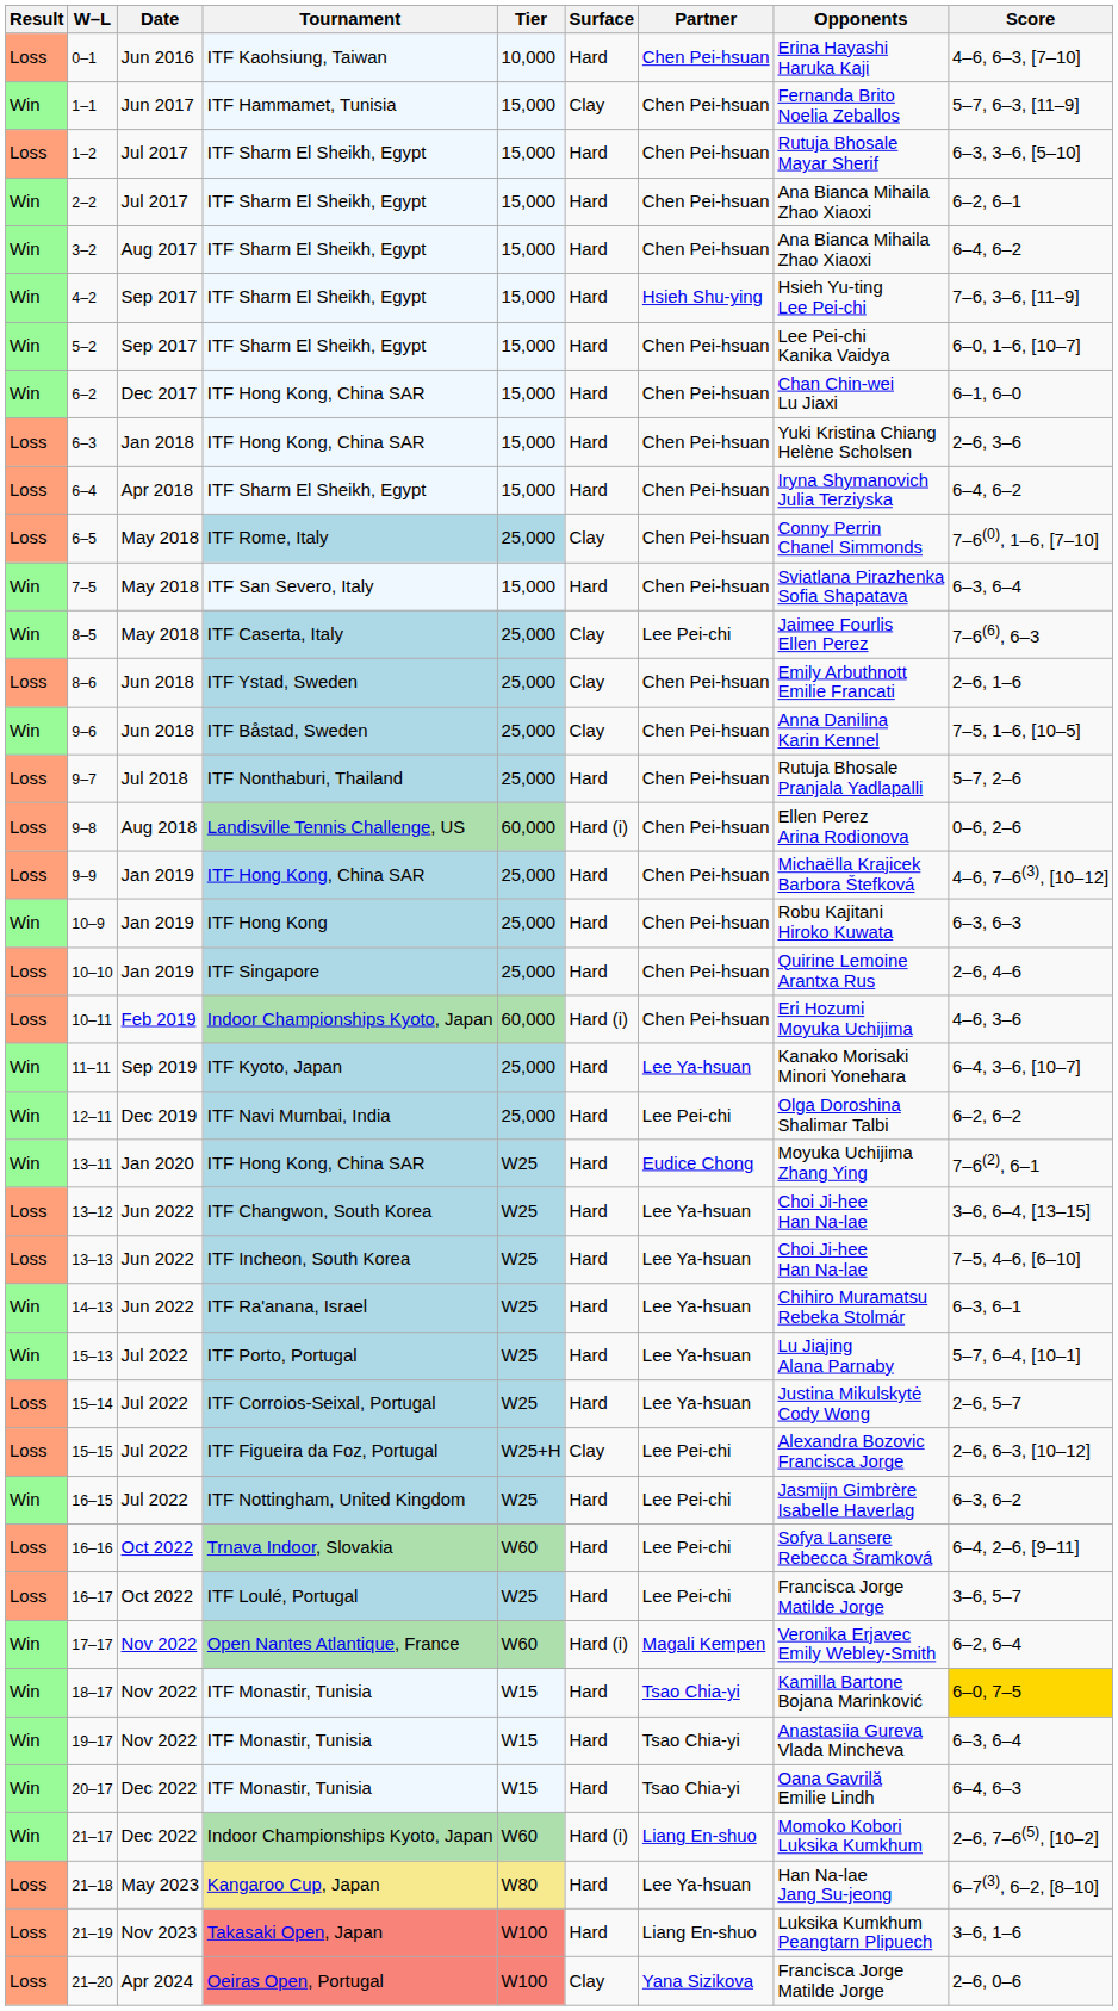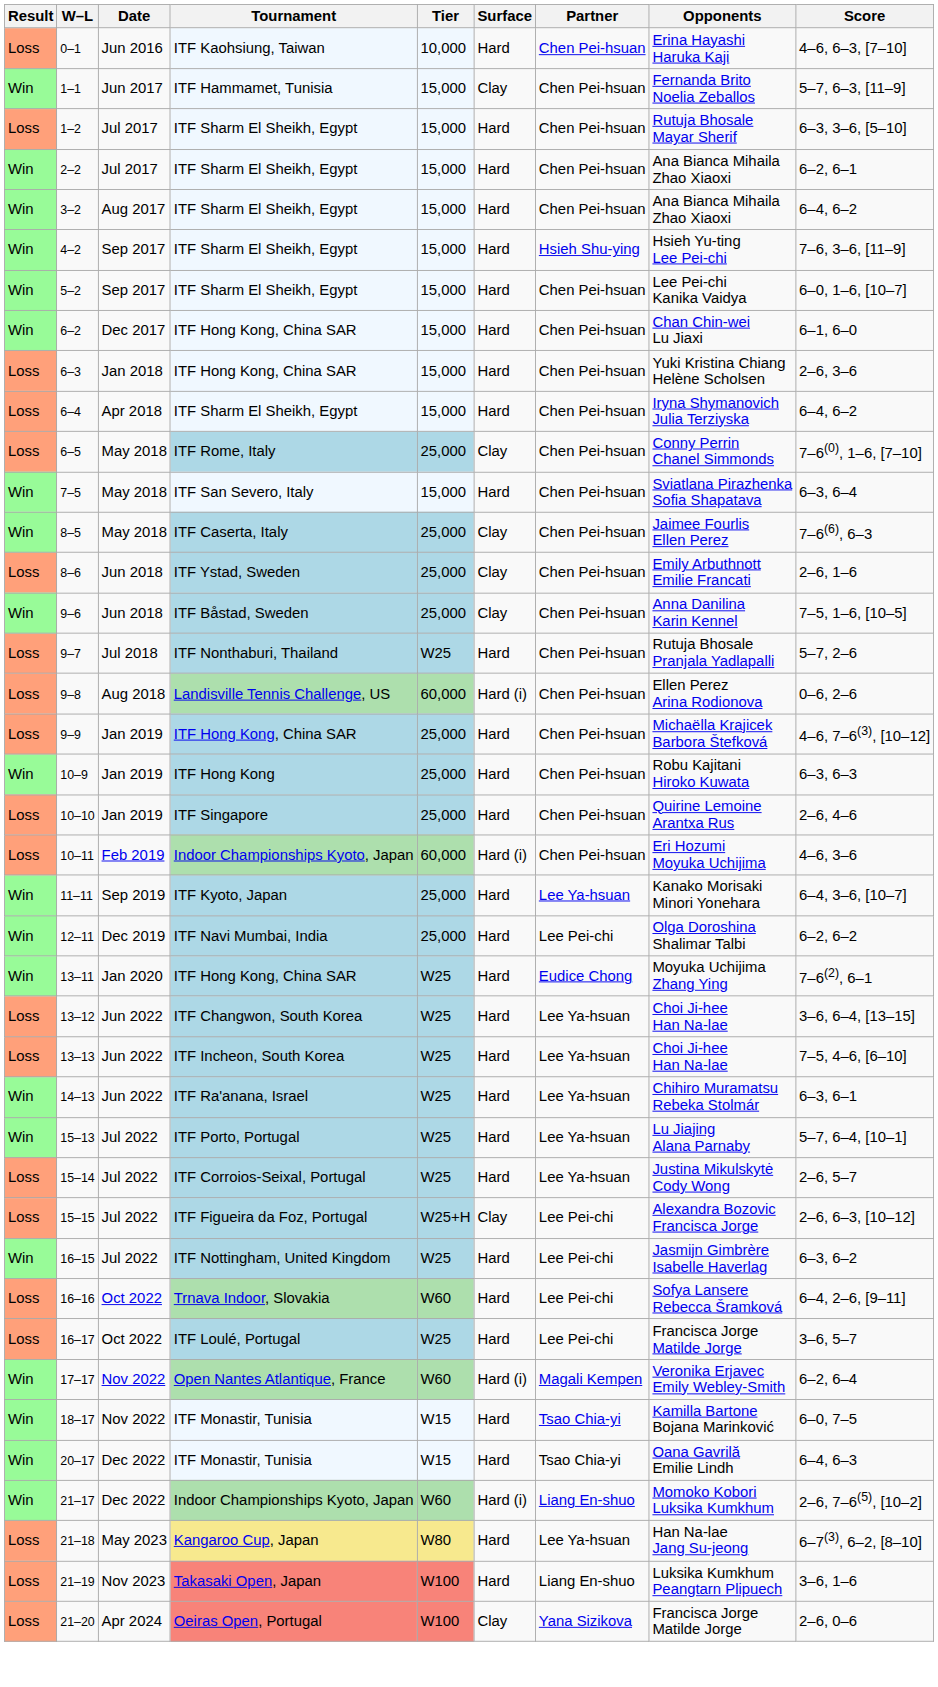 <table class="sortable wikitable">
 <tr>
 <th>Result</th>
 <th class="unsortable">W–L</th>
 <th>Date</th>
 <th>Tournament</th>
 <th>Tier</th>
 <th>Surface</th>
 <th>Partner</th>
 <th>Opponents</th>
 <th class="unsortable">Score</th>
 </tr>
 <tr>
 <td bgcolor="FFA07A">Loss</td>
 <td><small>0–1</small></td>
 <td>Jun 2016</td>
 <td style="background:#f0f8ff;">ITF Kaohsiung, Taiwan</td>
 <td style="background:#f0f8ff;">10,000</td>
 <td>Hard</td>
 <td> <a href='#'>Chen Pei-hsuan</a></td>
 <td> <a href='#'>Erina Hayashi</a> <br>  <a href='#'>Haruka Kaji</a></td>
 <td>4–6, 6–3, [7–10]</td>
 </tr>
 <tr>
 <td style="background:#98fb98;">Win</td>
 <td><small>1–1</small></td>
 <td>Jun 2017</td>
 <td style="background:#f0f8ff;">ITF Hammamet, Tunisia</td>
 <td style="background:#f0f8ff;">15,000</td>
 <td>Clay</td>
 <td> Chen Pei-hsuan</td>
 <td> <a href='#'>Fernanda Brito</a> <br>  <a href='#'>Noelia Zeballos</a></td>
 <td>5–7, 6–3, [11–9]</td>
 </tr>
 <tr>
 <td bgcolor="FFA07A">Loss</td>
 <td><small>1–2</small></td>
 <td>Jul 2017</td>
 <td style="background:#f0f8ff;">ITF Sharm El Sheikh, Egypt</td>
 <td style="background:#f0f8ff;">15,000</td>
 <td>Hard</td>
 <td> Chen Pei-hsuan</td>
 <td> <a href='#'>Rutuja Bhosale</a> <br>  <a href='#'>Mayar Sherif</a></td>
 <td>6–3, 3–6, [5–10]</td>
 </tr>
 <tr>
 <td style="background:#98fb98;">Win</td>
 <td><small>2–2</small></td>
 <td>Jul 2017</td>
 <td style="background:#f0f8ff;">ITF Sharm El Sheikh, Egypt</td>
 <td style="background:#f0f8ff;">15,000</td>
 <td>Hard</td>
 <td> Chen Pei-hsuan</td>
 <td> Ana Bianca Mihaila <br>  Zhao Xiaoxi</td>
 <td>6–2, 6–1</td>
 </tr>
 <tr>
 <td style="background:#98fb98;">Win</td>
 <td><small>3–2</small></td>
 <td>Aug 2017</td>
 <td style="background:#f0f8ff;">ITF Sharm El Sheikh, Egypt</td>
 <td style="background:#f0f8ff;">15,000</td>
 <td>Hard</td>
 <td> Chen Pei-hsuan</td>
 <td> Ana Bianca Mihaila <br>  Zhao Xiaoxi</td>
 <td>6–4, 6–2</td>
 </tr>
 <tr>
 <td style="background:#98fb98;">Win</td>
 <td><small>4–2</small></td>
 <td>Sep 2017</td>
 <td style="background:#f0f8ff;">ITF Sharm El Sheikh, Egypt</td>
 <td style="background:#f0f8ff;">15,000</td>
 <td>Hard</td>
 <td> <a href='#'>Hsieh Shu-ying</a></td>
 <td> Hsieh Yu-ting <br>  <a href='#'>Lee Pei-chi</a></td>
 <td>7–6, 3–6, [11–9]</td>
 </tr>
 <tr>
 <td style="background:#98fb98;">Win</td>
 <td><small>5–2</small></td>
 <td>Sep 2017</td>
 <td style="background:#f0f8ff;">ITF Sharm El Sheikh, Egypt</td>
 <td style="background:#f0f8ff;">15,000</td>
 <td>Hard</td>
 <td> Chen Pei-hsuan</td>
 <td> Lee Pei-chi <br>  Kanika Vaidya</td>
 <td>6–0, 1–6, [10–7]</td>
 </tr>
 <tr>
 <td style="background:#98fb98;">Win</td>
 <td><small>6–2</small></td>
 <td>Dec 2017</td>
 <td style="background:#f0f8ff;">ITF Hong Kong, China SAR</td>
 <td style="background:#f0f8ff;">15,000</td>
 <td>Hard</td>
 <td> Chen Pei-hsuan</td>
 <td> <a href='#'>Chan Chin-wei</a> <br>  Lu Jiaxi</td>
 <td>6–1, 6–0</td>
 </tr>
 <tr>
 <td bgcolor="FFA07A">Loss</td>
 <td><small>6–3</small></td>
 <td>Jan 2018</td>
 <td style="background:#f0f8ff;">ITF Hong Kong, China SAR</td>
 <td style="background:#f0f8ff;">15,000</td>
 <td>Hard</td>
 <td> Chen Pei-hsuan</td>
 <td> Yuki Kristina Chiang <br>  Helène Scholsen</td>
 <td>2–6, 3–6</td>
 </tr>
 <tr>
 <td bgcolor="FFA07A">Loss</td>
 <td><small>6–4</small></td>
 <td>Apr 2018</td>
 <td style="background:#f0f8ff;">ITF Sharm El Sheikh, Egypt</td>
 <td style="background:#f0f8ff;">15,000</td>
 <td>Hard</td>
 <td> Chen Pei-hsuan</td>
 <td> <a href='#'>Iryna Shymanovich</a> <br>  <a href='#'>Julia Terziyska</a></td>
 <td>6–4, 6–2</td>
 </tr>
 <tr>
 <td bgcolor="FFA07A">Loss</td>
 <td><small>6–5</small></td>
 <td>May 2018</td>
 <td style="background:lightblue;">ITF Rome, Italy</td>
 <td style="background:lightblue;">25,000</td>
 <td>Clay</td>
 <td> Chen Pei-hsuan</td>
 <td> <a href='#'>Conny Perrin</a> <br>  <a href='#'>Chanel Simmonds</a></td>
 <td>7–6<sup>(0)</sup>, 1–6, [7–10]</td>
 </tr>
 <tr>
 <td style="background:#98fb98;">Win</td>
 <td><small>7–5</small></td>
 <td>May 2018</td>
 <td style="background:#f0f8ff;">ITF San Severo, Italy</td>
 <td style="background:#f0f8ff;">15,000</td>
 <td>Hard</td>
 <td> Chen Pei-hsuan</td>
 <td> <a href='#'>Sviatlana Pirazhenka</a> <br>  <a href='#'>Sofia Shapatava</a></td>
 <td>6–3, 6–4</td>
 </tr>
 <tr>
 <td style="background:#98fb98;">Win</td>
 <td><small>8–5</small></td>
 <td>May 2018</td>
 <td style="background:lightblue;">ITF Caserta, Italy</td>
 <td style="background:lightblue;">25,000</td>
 <td>Clay</td>
-<td> Lee Pei-chi</td>
+<td> Chen Pei-hsuan</td>
 <td> <a href='#'>Jaimee Fourlis</a> <br>  <a href='#'>Ellen Perez</a></td>
 <td>7–6<sup>(6)</sup>, 6–3</td>
 </tr>
 <tr>
 <td bgcolor="FFA07A">Loss</td>
 <td><small>8–6</small></td>
 <td>Jun 2018</td>
 <td style="background:lightblue;">ITF Ystad, Sweden</td>
 <td style="background:lightblue;">25,000</td>
 <td>Clay</td>
 <td> Chen Pei-hsuan</td>
 <td> <a href='#'>Emily Arbuthnott</a> <br>  <a href='#'>Emilie Francati</a></td>
 <td>2–6, 1–6</td>
 </tr>
 <tr>
 <td style="background:#98fb98;">Win</td>
 <td><small>9–6</small></td>
 <td>Jun 2018</td>
 <td style="background:lightblue;">ITF Båstad, Sweden</td>
 <td style="background:lightblue;">25,000</td>
 <td>Clay</td>
 <td> Chen Pei-hsuan</td>
 <td> <a href='#'>Anna Danilina</a> <br>  <a href='#'>Karin Kennel</a></td>
 <td>7–5, 1–6, [10–5]</td>
 </tr>
 <tr>
 <td bgcolor="FFA07A">Loss</td>
 <td><small>9–7</small></td>
 <td>Jul 2018</td>
 <td style="background:lightblue;">ITF Nonthaburi, Thailand</td>
-<td style="background:lightblue;">25,000</td>
+<td style="background:lightblue;">W25</td>
 <td>Hard</td>
 <td> Chen Pei-hsuan</td>
 <td> Rutuja Bhosale <br>  <a href='#'>Pranjala Yadlapalli</a></td>
 <td>5–7, 2–6</td>
 </tr>
 <tr>
 <td bgcolor="FFA07A">Loss</td>
 <td><small>9–8</small></td>
 <td>Aug 2018</td>
 <td style="background:#addfad;"><a href='#'>Landisville Tennis Challenge</a>, US</td>
 <td style="background:#addfad;">60,000</td>
 <td>Hard (i)</td>
 <td> Chen Pei-hsuan</td>
 <td> Ellen Perez <br>  <a href='#'>Arina Rodionova</a></td>
 <td>0–6, 2–6</td>
 </tr>
 <tr>
 <td bgcolor="FFA07A">Loss</td>
 <td><small>9–9</small></td>
 <td>Jan 2019</td>
 <td style="background:lightblue;"><a href='#'>ITF Hong Kong</a>, China SAR</td>
 <td style="background:lightblue;">25,000</td>
 <td>Hard</td>
 <td> Chen Pei-hsuan</td>
 <td> <a href='#'>Michaëlla Krajicek</a> <br>  <a href='#'>Barbora Štefková</a></td>
 <td>4–6, 7–6<sup>(3)</sup>, [10–12]</td>
 </tr>
 <tr>
 <td style="background:#98fb98;">Win</td>
 <td><small>10–9</small></td>
 <td>Jan 2019</td>
 <td style="background:lightblue;">ITF Hong Kong</td>
 <td style="background:lightblue;">25,000</td>
 <td>Hard</td>
 <td> Chen Pei-hsuan</td>
 <td> Robu Kajitani <br>  <a href='#'>Hiroko Kuwata</a></td>
 <td>6–3, 6–3</td>
 </tr>
 <tr>
 <td bgcolor="FFA07A">Loss</td>
 <td><small>10–10</small></td>
 <td>Jan 2019</td>
 <td style="background:lightblue;">ITF Singapore</td>
 <td style="background:lightblue;">25,000</td>
 <td>Hard</td>
 <td> Chen Pei-hsuan</td>
 <td> <a href='#'>Quirine Lemoine</a> <br>  <a href='#'>Arantxa Rus</a></td>
 <td>2–6, 4–6</td>
 </tr>
 <tr>
 <td bgcolor="FFA07A">Loss</td>
 <td><small>10–11</small></td>
 <td><a href='#'>Feb 2019</a></td>
 <td style="background:#addfad;"><a href='#'>Indoor Championships Kyoto</a>, Japan</td>
 <td style="background:#addfad;">60,000</td>
 <td>Hard (i)</td>
 <td> Chen Pei-hsuan</td>
 <td> <a href='#'>Eri Hozumi</a> <br>  <a href='#'>Moyuka Uchijima</a></td>
 <td>4–6, 3–6</td>
 </tr>
 <tr>
 <td style="background:#98fb98;">Win</td>
 <td><small>11–11</small></td>
 <td>Sep 2019</td>
 <td style="background:lightblue;">ITF Kyoto, Japan</td>
 <td style="background:lightblue;">25,000</td>
 <td>Hard</td>
 <td> <a href='#'>Lee Ya-hsuan</a></td>
 <td> Kanako Morisaki <br>  Minori Yonehara</td>
 <td>6–4, 3–6, [10–7]</td>
 </tr>
 <tr>
 <td style="background:#98fb98;">Win</td>
 <td><small>12–11</small></td>
 <td>Dec 2019</td>
 <td style="background:lightblue;">ITF Navi Mumbai, India</td>
 <td style="background:lightblue;">25,000</td>
 <td>Hard</td>
 <td> Lee Pei-chi</td>
 <td> <a href='#'>Olga Doroshina</a> <br>  Shalimar Talbi</td>
 <td>6–2, 6–2</td>
 </tr>
 <tr>
 <td style="background:#98fb98;">Win</td>
 <td><small>13–11</small></td>
 <td>Jan 2020</td>
 <td style="background:lightblue;">ITF Hong Kong, China SAR</td>
 <td style="background:lightblue;">W25</td>
 <td>Hard</td>
 <td> <a href='#'>Eudice Chong</a></td>
 <td> Moyuka Uchijima <br>  <a href='#'>Zhang Ying</a></td>
 <td>7–6<sup>(2)</sup>, 6–1</td>
 </tr>
 <tr>
 <td bgcolor="FFA07A">Loss</td>
 <td><small>13–12</small></td>
 <td>Jun 2022</td>
 <td style="background:lightblue;">ITF Changwon, South Korea</td>
 <td style="background:lightblue;">W25</td>
 <td>Hard</td>
 <td> Lee Ya-hsuan</td>
 <td> <a href='#'>Choi Ji-hee</a> <br>  <a href='#'>Han Na-lae</a></td>
 <td>3–6, 6–4, [13–15]</td>
 </tr>
 <tr>
 <td bgcolor="FFA07A">Loss</td>
 <td><small>13–13</small></td>
 <td>Jun 2022</td>
 <td style="background:lightblue;">ITF Incheon, South Korea</td>
 <td style="background:lightblue;">W25</td>
 <td>Hard</td>
 <td> Lee Ya-hsuan</td>
 <td> <a href='#'>Choi Ji-hee</a> <br>  <a href='#'>Han Na-lae</a></td>
 <td>7–5, 4–6, [6–10]</td>
 </tr>
 <tr>
 <td style="background:#98fb98;">Win</td>
 <td><small>14–13</small></td>
 <td>Jun 2022</td>
 <td style="background:lightblue;">ITF Ra'anana, Israel</td>
 <td style="background:lightblue;">W25</td>
 <td>Hard</td>
 <td> Lee Ya-hsuan</td>
 <td> <a href='#'>Chihiro Muramatsu</a> <br>  <a href='#'>Rebeka Stolmár</a></td>
 <td>6–3, 6–1</td>
 </tr>
 <tr>
 <td style="background:#98fb98;">Win</td>
 <td><small>15–13</small></td>
 <td>Jul 2022</td>
 <td style="background:lightblue;">ITF Porto, Portugal</td>
 <td style="background:lightblue;">W25</td>
 <td>Hard</td>
 <td> Lee Ya-hsuan</td>
 <td> <a href='#'>Lu Jiajing</a> <br>  <a href='#'>Alana Parnaby</a></td>
 <td>5–7, 6–4, [10–1]</td>
 </tr>
 <tr>
 <td bgcolor="FFA07A">Loss</td>
 <td><small>15–14</small></td>
 <td>Jul 2022</td>
 <td style="background:lightblue;">ITF Corroios-Seixal, Portugal</td>
 <td style="background:lightblue;">W25</td>
 <td>Hard</td>
 <td> Lee Ya-hsuan</td>
 <td> <a href='#'>Justina Mikulskytė</a> <br>  <a href='#'>Cody Wong</a></td>
 <td>2–6, 5–7</td>
 </tr>
 <tr>
 <td bgcolor="FFA07A">Loss</td>
 <td><small>15–15</small></td>
 <td>Jul 2022</td>
 <td style="background:lightblue;">ITF Figueira da Foz, Portugal</td>
 <td style="background:lightblue;">W25+H</td>
 <td>Clay</td>
 <td> Lee Pei-chi</td>
 <td> <a href='#'>Alexandra Bozovic</a> <br>  <a href='#'>Francisca Jorge</a></td>
 <td>2–6, 6–3, [10–12]</td>
 </tr>
 <tr>
 <td style="background:#98fb98;">Win</td>
 <td><small>16–15</small></td>
 <td>Jul 2022</td>
 <td style="background:lightblue;">ITF Nottingham, United Kingdom</td>
 <td style="background:lightblue;">W25</td>
 <td>Hard</td>
 <td> Lee Pei-chi</td>
 <td> <a href='#'>Jasmijn Gimbrère</a> <br>  <a href='#'>Isabelle Haverlag</a></td>
 <td>6–3, 6–2</td>
 </tr>
 <tr>
 <td style="background:#ffa07a;">Loss</td>
 <td><small>16–16</small></td>
 <td><a href='#'>Oct 2022</a></td>
 <td style="background:#addfad;"><a href='#'>Trnava Indoor</a>, Slovakia</td>
 <td style="background:#addfad;">W60</td>
 <td>Hard</td>
 <td> Lee Pei-chi</td>
 <td> <a href='#'>Sofya Lansere</a> <br>  <a href='#'>Rebecca Šramková</a></td>
 <td>6–4, 2–6, [9–11]</td>
 </tr>
 <tr>
 <td style="background:#ffa07a;">Loss</td>
 <td><small>16–17</small></td>
 <td>Oct 2022</td>
 <td style="background:lightblue;">ITF Loulé, Portugal</td>
 <td style="background:lightblue;">W25</td>
 <td>Hard</td>
 <td> Lee Pei-chi</td>
 <td> Francisca Jorge <br>  <a href='#'>Matilde Jorge</a></td>
 <td>3–6, 5–7</td>
 </tr>
 <tr>
 <td style="background:#98fb98;">Win</td>
 <td><small>17–17</small></td>
 <td><a href='#'>Nov 2022</a></td>
 <td style="background:#addfad;"><a href='#'>Open Nantes Atlantique</a>, France</td>
 <td style="background:#addfad;">W60</td>
 <td>Hard (i)</td>
 <td> <a href='#'>Magali Kempen</a></td>
 <td> <a href='#'>Veronika Erjavec</a> <br>  <a href='#'>Emily Webley-Smith</a></td>
 <td>6–2, 6–4</td>
 </tr>
 <tr>
 <td style="background:#98fb98;">Win</td>
 <td><small>18–17</small></td>
 <td>Nov 2022</td>
 <td bgcolor=#f0f8ff>ITF Monastir, Tunisia</td>
 <td bgcolor=#f0f8ff>W15</td>
 <td>Hard</td>
 <td> <a href='#'>Tsao Chia-yi</a></td>
 <td> <a href='#'>Kamilla Bartone</a> <br>  Bojana Marinković</td>
-<td style="background: gold;">6–0, 7–5</td>
-</tr>
-<tr>
-<td style="background:#98fb98;">Win</td>
-<td><small>19–17</small></td>
-<td>Nov 2022</td>
-<td bgcolor=#f0f8ff>ITF Monastir, Tunisia</td>
-<td bgcolor=#f0f8ff>W15</td>
-<td>Hard</td>
-<td> Tsao Chia-yi</td>
-<td> <a href='#'>Anastasiia Gureva</a> <br>  Vlada Mincheva</td>
-<td>6–3, 6–4</td>
+<td>6–0, 7–5</td>
 </tr>
 <tr>
 <td style="background:#98fb98;">Win</td>
 <td><small>20–17</small></td>
 <td>Dec 2022</td>
 <td bgcolor=#f0f8ff>ITF Monastir, Tunisia</td>
 <td bgcolor=#f0f8ff>W15</td>
 <td>Hard</td>
 <td> Tsao Chia-yi</td>
 <td> <a href='#'>Oana Gavrilă</a> <br>  Emilie Lindh</td>
 <td>6–4, 6–3</td>
 </tr>
 <tr>
 <td style="background:#98fb98;">Win</td>
 <td><small>21–17</small></td>
 <td>Dec 2022</td>
 <td style="background:#addfad;">Indoor Championships Kyoto, Japan</td>
 <td style="background:#addfad;">W60</td>
 <td>Hard (i)</td>
 <td> <a href='#'>Liang En-shuo</a></td>
 <td> <a href='#'>Momoko Kobori</a> <br>  <a href='#'>Luksika Kumkhum</a></td>
 <td>2–6, 7–6<sup>(5)</sup>, [10–2]</td>
 </tr>
 <tr>
 <td style="background:#ffa07a;">Loss</td>
 <td><small>21–18</small></td>
 <td>May 2023</td>
 <td style="background:#f7e98e;"><a href='#'>Kangaroo Cup</a>, Japan</td>
 <td style="background:#f7e98e;">W80</td>
 <td>Hard</td>
 <td> Lee Ya-hsuan</td>
 <td> Han Na-lae <br>  <a href='#'>Jang Su-jeong</a></td>
 <td>6–7<sup>(3)</sup>, 6–2, [8–10]</td>
 </tr>
 <tr>
 <td style="background:#ffa07a;">Loss</td>
 <td><small>21–19</small></td>
 <td>Nov 2023</td>
 <td style="background:#f88379;"><a href='#'>Takasaki Open</a>, Japan</td>
 <td style="background:#f88379;">W100</td>
 <td>Hard</td>
 <td> Liang En-shuo</td>
 <td> Luksika Kumkhum <br>  <a href='#'>Peangtarn Plipuech</a></td>
 <td>3–6, 1–6</td>
 </tr>
 <tr>
 <td style="background:#ffa07a;">Loss</td>
 <td><small>21–20</small></td>
 <td>Apr 2024</td>
 <td style="background:#f88379;"><a href='#'>Oeiras Open</a>, Portugal</td>
 <td style="background:#f88379;">W100</td>
 <td>Clay</td>
 <td> <a href='#'>Yana Sizikova</a></td>
 <td> Francisca Jorge <br>  Matilde Jorge</td>
 <td>2–6, 0–6</td>
 </tr>
 </table>
